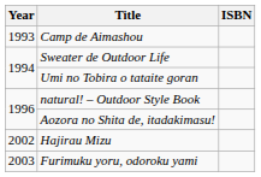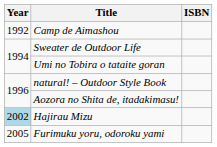 <table class="wikitable">
 <tr>
 <th>Year</th>
 <th>Title</th>
 <th>ISBN</th>
 </tr>
 <tr>
-<td>1993</td>
+<td>1992</td>
 <td><em>Camp de Aimashou</em></td>
 <td></td>
 </tr>
 <tr>
 <td rowspan="2">1994</td>
 <td><em>Sweater de Outdoor Life</em></td>
 <td></td>
 </tr>
 <tr>
 <td><em>Umi no Tobira o tataite goran</em></td>
 <td></td>
 </tr>
 <tr>
 <td rowspan="2">1996</td>
 <td><em>natural! – Outdoor Style Book</em></td>
 <td></td>
 </tr>
 <tr>
 <td><em>Aozora no Shita de, itadakimasu!</em></td>
 <td></td>
 </tr>
 <tr>
-<td>2002</td>
+<td style="background: lightblue;">2002</td>
 <td><em>Hajirau Mizu</em></td>
 <td></td>
 </tr>
 <tr>
-<td>2003</td>
+<td>2005</td>
 <td><em>Furimuku yoru, odoroku yami</em></td>
 <td></td>
 </tr>
 </table>
